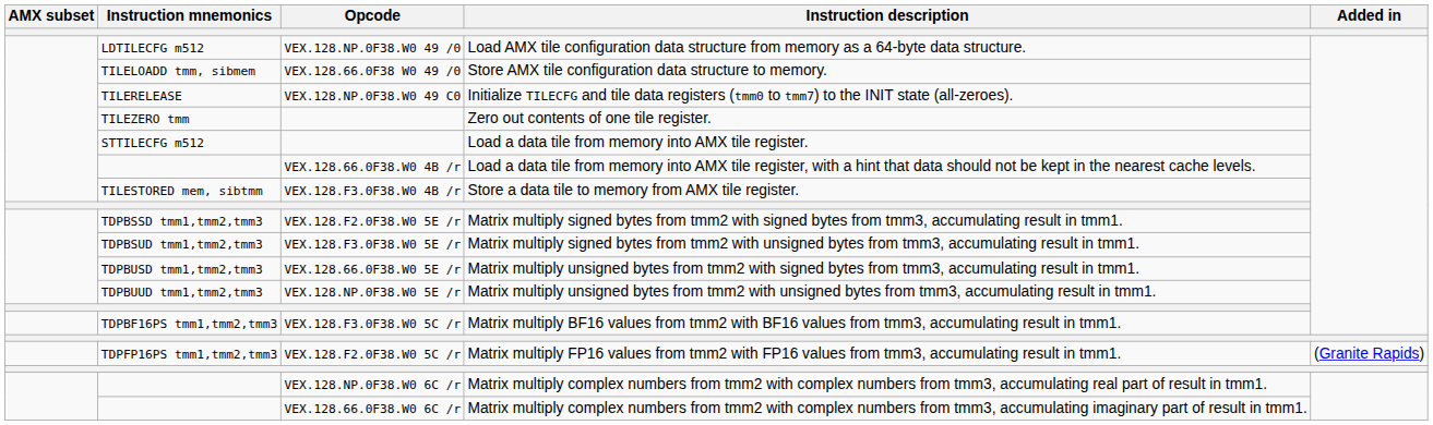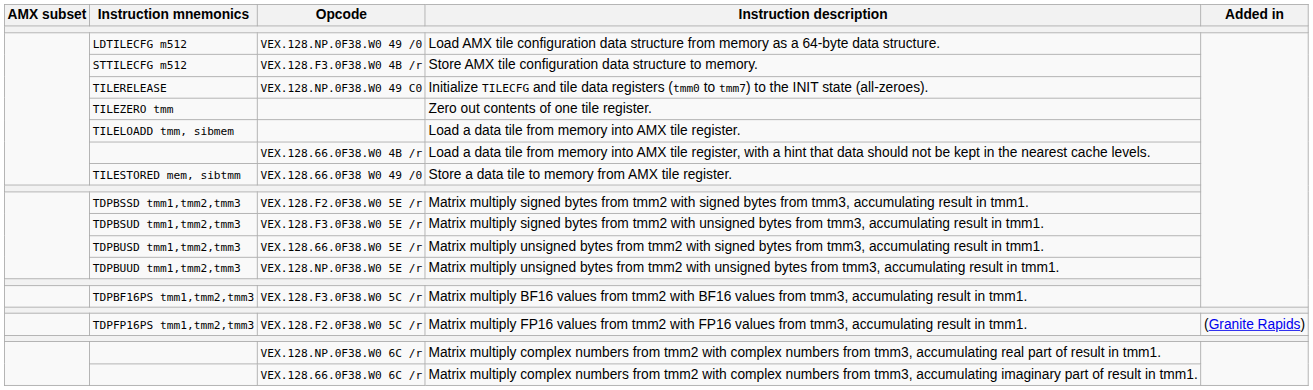 <table class="wikitable sortable sticky-header">
 <tr>
 <th>AMX subset</th>
 <th>Instruction mnemonics</th>
 <th>Opcode</th>
 <th>Instruction description</th>
 <th>Added in</th>
 </tr>
 <tr>
 <th colspan=5></th>
 </tr>
 <tr>
 <td rowspan=7></td>
 <td><code>LDTILECFG m512</code></td>
 <td><code>VEX.128.NP.0F38.W0 49 /0</code></td>
 <td>Load AMX tile configuration data structure from memory as a 64-byte data structure.</td>
 <td rowspan=14></td>
 </tr>
 <tr>
-<td><code>TILELOADD tmm, sibmem</code></td>
-<td><code>VEX.128.66.0F38 W0 49 /0</code></td>
+<td><code>STTILECFG m512</code></td>
+<td><code>VEX.128.F3.0F38.W0 4B /r</code></td>
 <td>Store AMX tile configuration data structure to memory.</td>
 </tr>
 <tr>
 <td><code>TILERELEASE</code></td>
 <td><code>VEX.128.NP.0F38.W0 49 C0</code></td>
 <td>Initialize <code>TILECFG</code> and tile data registers (<code>tmm0</code> to <code>tmm7</code>) to the INIT state (all-zeroes).</td>
 </tr>
 <tr>
 <td><code>TILEZERO tmm</code></td>
 <td></td>
 <td>Zero out contents of one tile register.</td>
 </tr>
 <tr>
-<td><code>STTILECFG m512</code></td>
+<td><code>TILELOADD tmm, sibmem</code></td>
 <td></td>
 <td>Load a data tile from memory into AMX tile register.</td>
 </tr>
 <tr>
 <td></td>
 <td><code>VEX.128.66.0F38.W0 4B /r</code></td>
 <td>Load a data tile from memory into AMX tile register, with a hint that data should not be kept in the nearest cache levels.</td>
 </tr>
 <tr>
 <td><code>TILESTORED mem, sibtmm</code></td>
-<td><code>VEX.128.F3.0F38.W0 4B /r</code></td>
+<td><code>VEX.128.66.0F38 W0 49 /0</code></td>
 <td>Store a data tile to memory from AMX tile register.</td>
 </tr>
 <tr>
 <th colspan=4></th>
 </tr>
 <tr>
 <td rowspan=4></td>
 <td><code>TDPBSSD tmm1,tmm2,tmm3</code></td>
 <td><code>VEX.128.F2.0F38.W0 5E /r</code></td>
 <td>Matrix multiply signed bytes from tmm2 with signed bytes from tmm3, accumulating result in tmm1.</td>
 </tr>
 <tr>
 <td><code>TDPBSUD tmm1,tmm2,tmm3</code></td>
 <td><code>VEX.128.F3.0F38.W0 5E /r</code></td>
 <td>Matrix multiply signed bytes from tmm2 with unsigned bytes from tmm3, accumulating result in tmm1.</td>
 </tr>
 <tr>
 <td><code>TDPBUSD tmm1,tmm2,tmm3</code></td>
 <td><code>VEX.128.66.0F38.W0 5E /r</code></td>
 <td>Matrix multiply unsigned bytes from tmm2 with signed bytes from tmm3, accumulating result in tmm1.</td>
 </tr>
 <tr>
 <td><code>TDPBUUD tmm1,tmm2,tmm3</code></td>
 <td><code>VEX.128.NP.0F38.W0 5E /r</code></td>
 <td>Matrix multiply unsigned bytes from tmm2 with unsigned bytes from tmm3, accumulating result in tmm1.</td>
 </tr>
 <tr>
 <th colspan=4></th>
 </tr>
 <tr>
 <td></td>
 <td><code>TDPBF16PS tmm1,tmm2,tmm3</code></td>
 <td><code>VEX.128.F3.0F38.W0 5C /r</code></td>
 <td>Matrix multiply BF16 values from tmm2 with BF16 values from tmm3, accumulating result in tmm1.</td>
 </tr>
 <tr>
 <th colspan=5></th>
 </tr>
 <tr>
 <td></td>
 <td><code>TDPFP16PS tmm1,tmm2,tmm3</code></td>
 <td><code>VEX.128.F2.0F38.W0 5C /r</code></td>
 <td>Matrix multiply FP16 values from tmm2 with FP16 values from tmm3, accumulating result in tmm1.</td>
 <td>(<a href='#'>Granite Rapids</a>)</td>
 </tr>
 <tr>
 <th colspan=5></th>
 </tr>
 <tr>
 <td rowspan=2></td>
 <td></td>
 <td><code>VEX.128.NP.0F38.W0 6C /r</code></td>
 <td>Matrix multiply complex numbers from tmm2 with complex numbers from tmm3, accumulating real part of result in tmm1.</td>
 <td rowspan=2></td>
 </tr>
 <tr>
 <td></td>
 <td><code>VEX.128.66.0F38.W0 6C /r</code></td>
 <td>Matrix multiply complex numbers from tmm2 with complex numbers from tmm3, accumulating imaginary part of result in tmm1.</td>
 </tr>
 </table>
